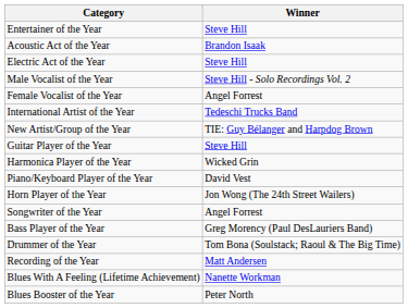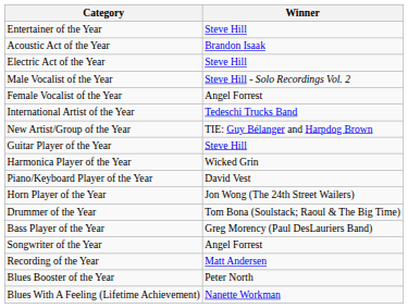 <table class="wikitable sortable" style="text-align:centre">
 <tr>
 <th>Category</th>
 <th>Winner</th>
 </tr>
 <tr>
 <td>Entertainer of the Year</td>
 <td><a href='#'>Steve Hill</a></td>
 </tr>
 <tr>
 <td>Acoustic Act of the Year</td>
 <td><a href='#'>Brandon Isaak</a></td>
 </tr>
 <tr>
 <td>Electric Act of the Year</td>
 <td><a href='#'>Steve Hill</a></td>
 </tr>
 <tr>
 <td>Male Vocalist of the Year</td>
 <td><a href='#'>Steve Hill</a> - <em>Solo Recordings Vol. 2</em></td>
 </tr>
 <tr>
 <td>Female Vocalist of the Year</td>
 <td>Angel Forrest</td>
 </tr>
 <tr>
 <td>International Artist of the Year</td>
 <td><a href='#'>Tedeschi Trucks Band</a></td>
 </tr>
 <tr>
 <td>New Artist/Group of the Year</td>
 <td>TIE: <a href='#'>Guy Bélanger</a> and <a href='#'>Harpdog Brown</a></td>
 </tr>
 <tr>
 <td>Guitar Player of the Year</td>
 <td><a href='#'>Steve Hill</a></td>
 </tr>
 <tr>
 <td>Harmonica Player of the Year</td>
 <td>Wicked Grin</td>
 </tr>
 <tr>
 <td>Piano/Keyboard Player of the Year</td>
 <td>David Vest</td>
 </tr>
 <tr>
 <td>Horn Player of the Year</td>
 <td>Jon Wong (The 24th Street Wailers)</td>
 </tr>
 <tr>
-<td>Songwriter of the Year</td>
-<td>Angel Forrest</td>
+<td>Drummer of the Year</td>
+<td>Tom Bona (Soulstack; Raoul & The Big Time)</td>
 </tr>
 <tr>
 <td>Bass Player of the Year</td>
 <td>Greg Morency (Paul DesLauriers Band)</td>
 </tr>
 <tr>
-<td>Drummer of the Year</td>
-<td>Tom Bona (Soulstack; Raoul & The Big Time)</td>
+<td>Songwriter of the Year</td>
+<td>Angel Forrest</td>
 </tr>
 <tr>
 <td>Recording of the Year</td>
 <td><a href='#'>Matt Andersen</a></td>
 </tr>
 <tr>
+<td>Blues Booster of the Year</td>
+<td>Peter North</td>
+</tr>
+<tr>
 <td>Blues With A Feeling (Lifetime Achievement)</td>
 <td><a href='#'>Nanette Workman</a></td>
 </tr>
-<tr>
-<td>Blues Booster of the Year</td>
-<td>Peter North</td>
-</tr>
 </table>
